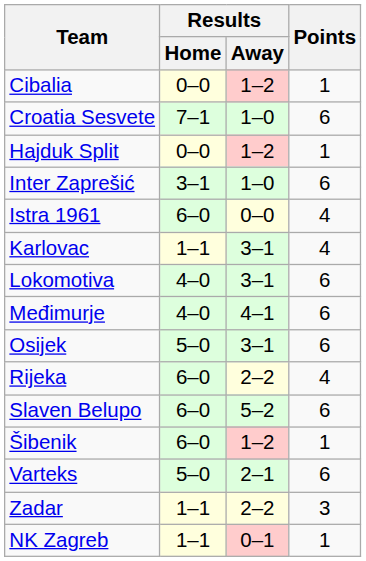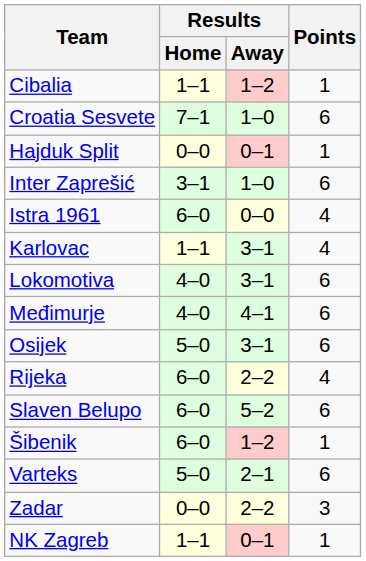 <table class="wikitable" style="text-align:center">
 <tr>
 <th rowspan=2>Team</th>
 <th colspan=2>Results</th>
 <th rowspan=2>Points</th>
 </tr>
 <tr>
 <th width=40>Home</th>
 <th width=40>Away</th>
 </tr>
 <tr>
 <td align=left><a href='#'>Cibalia</a></td>
-<td bgcolor="#ffffdd">0–0</td>
+<td bgcolor="#ffffdd">1–1</td>
 <td bgcolor=#FFCCCC>1–2</td>
 <td>1</td>
 </tr>
 <tr>
 <td align=left><a href='#'>Croatia Sesvete</a></td>
 <td bgcolor="#ddffdd">7–1</td>
 <td bgcolor="#ddffdd">1–0</td>
 <td>6</td>
 </tr>
 <tr>
 <td align=left><a href='#'>Hajduk Split</a></td>
 <td bgcolor="#ffffdd">0–0</td>
-<td bgcolor=#FFCCCC>1–2</td>
+<td bgcolor=#FFCCCC>0–1</td>
 <td>1</td>
 </tr>
 <tr>
 <td align=left><a href='#'>Inter Zaprešić</a></td>
 <td bgcolor="#ddffdd">3–1</td>
 <td bgcolor="#ddffdd">1–0</td>
 <td>6</td>
 </tr>
 <tr>
 <td align=left><a href='#'>Istra 1961</a></td>
 <td bgcolor="#ddffdd">6–0</td>
 <td bgcolor="#ffffdd">0–0</td>
 <td>4</td>
 </tr>
 <tr>
 <td align=left><a href='#'>Karlovac</a></td>
 <td bgcolor="#ffffdd">1–1</td>
 <td bgcolor="#ddffdd">3–1</td>
 <td>4</td>
 </tr>
 <tr>
 <td align=left><a href='#'>Lokomotiva</a></td>
 <td bgcolor="#ddffdd">4–0</td>
 <td bgcolor="#ddffdd">3–1</td>
 <td>6</td>
 </tr>
 <tr>
 <td align=left><a href='#'>Međimurje</a></td>
 <td bgcolor="#ddffdd">4–0</td>
 <td bgcolor="#ddffdd">4–1</td>
 <td>6</td>
 </tr>
 <tr>
 <td align=left><a href='#'>Osijek</a></td>
 <td bgcolor="#ddffdd">5–0</td>
 <td bgcolor="#ddffdd">3–1</td>
 <td>6</td>
 </tr>
 <tr>
 <td align=left><a href='#'>Rijeka</a></td>
 <td bgcolor="#ddffdd">6–0</td>
 <td bgcolor="#ffffdd">2–2</td>
 <td>4</td>
 </tr>
 <tr>
 <td align=left><a href='#'>Slaven Belupo</a></td>
 <td bgcolor="#ddffdd">6–0</td>
 <td bgcolor="#ddffdd">5–2</td>
 <td>6</td>
 </tr>
 <tr>
 <td align=left><a href='#'>Šibenik</a></td>
 <td bgcolor="#ddffdd">6–0</td>
 <td bgcolor=#FFCCCC>1–2</td>
 <td>1</td>
 </tr>
 <tr>
 <td align=left><a href='#'>Varteks</a></td>
 <td bgcolor="#ddffdd">5–0</td>
 <td bgcolor="#ddffdd">2–1</td>
 <td>6</td>
 </tr>
 <tr>
 <td align=left><a href='#'>Zadar</a></td>
-<td bgcolor="#ffffdd">1–1</td>
+<td bgcolor="#ffffdd">0–0</td>
 <td bgcolor="#ffffdd">2–2</td>
 <td>3</td>
 </tr>
 <tr>
 <td align=left><a href='#'>NK Zagreb</a></td>
 <td bgcolor="#ffffdd">1–1</td>
 <td bgcolor=#FFCCCC>0–1</td>
 <td>1</td>
 </tr>
 </table>
